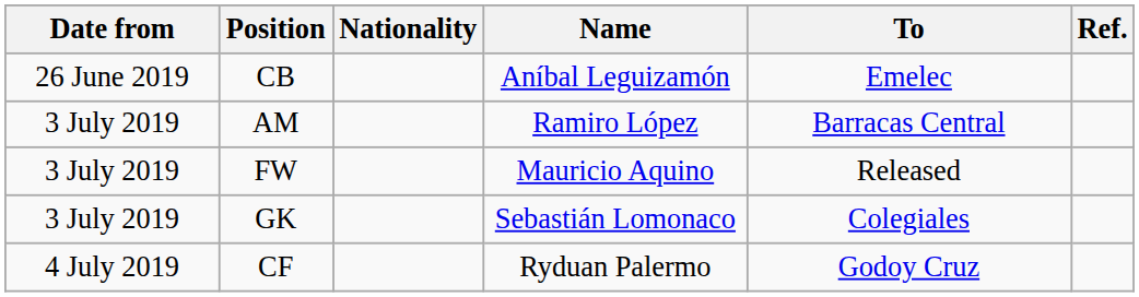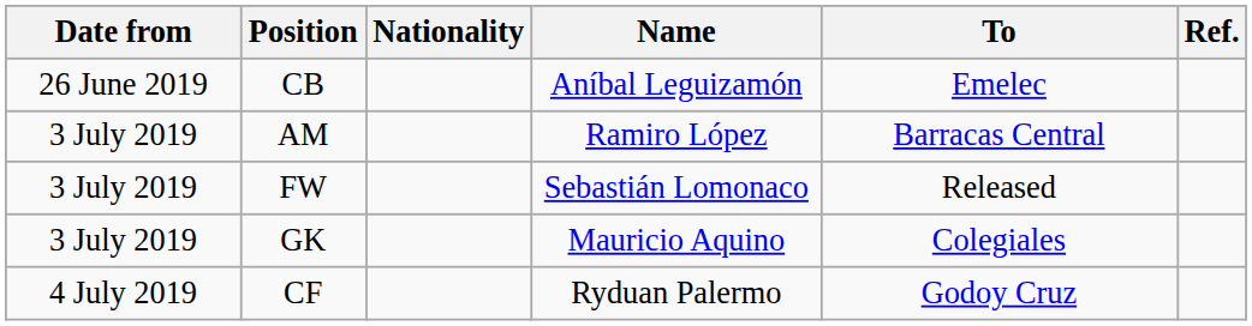 <table class="wikitable" style="text-align:center; font-size:90%; ">
 <tr>
 <th style="background:#; color:#; width:100px;">Date from</th>
 <th style="background:#; color:#; width:50px;">Position</th>
 <th style="background:#; color:#; width:50px;">Nationality</th>
 <th style="background:#; color:#; width:125px;">Name</th>
 <th style="background:#; color:#; width:155px;">To</th>
 <th style="background:#; color:#; width:25px;">Ref.</th>
 </tr>
 <tr>
 <td>26 June 2019</td>
 <td>CB</td>
 <td></td>
 <td><a href='#'>Aníbal Leguizamón</a></td>
 <td> <a href='#'>Emelec</a></td>
 <td></td>
 </tr>
 <tr>
 <td>3 July 2019</td>
 <td>AM</td>
 <td></td>
 <td><a href='#'>Ramiro López</a></td>
 <td> <a href='#'>Barracas Central</a></td>
 <td></td>
 </tr>
 <tr>
 <td>3 July 2019</td>
 <td>FW</td>
 <td></td>
-<td><a href='#'>Mauricio Aquino</a></td>
+<td><a href='#'>Sebastián Lomonaco</a></td>
 <td>Released</td>
 <td></td>
 </tr>
 <tr>
 <td>3 July 2019</td>
 <td>GK</td>
 <td></td>
-<td><a href='#'>Sebastián Lomonaco</a></td>
+<td><a href='#'>Mauricio Aquino</a></td>
 <td> <a href='#'>Colegiales</a></td>
 <td></td>
 </tr>
 <tr>
 <td>4 July 2019</td>
 <td>CF</td>
 <td></td>
 <td>Ryduan Palermo</td>
 <td> <a href='#'>Godoy Cruz</a></td>
 <td></td>
 </tr>
 </table>
